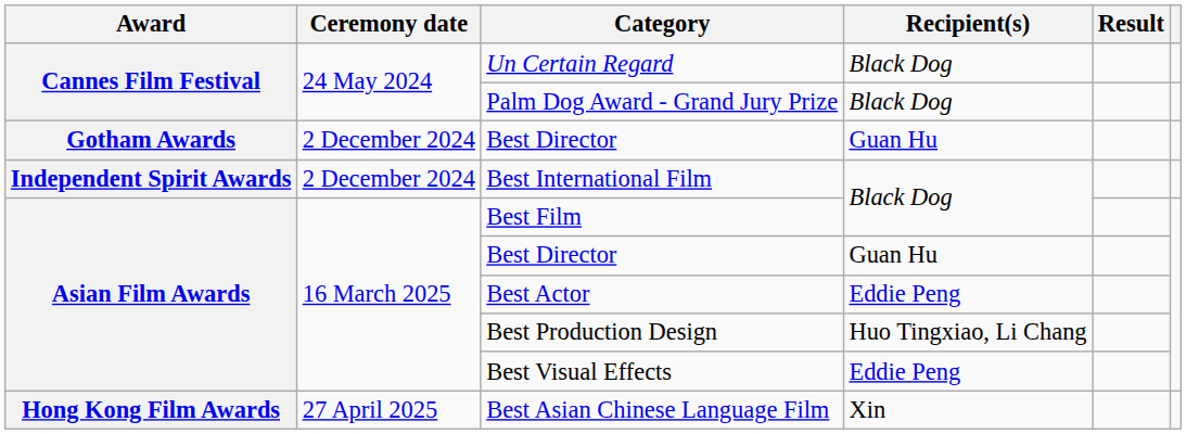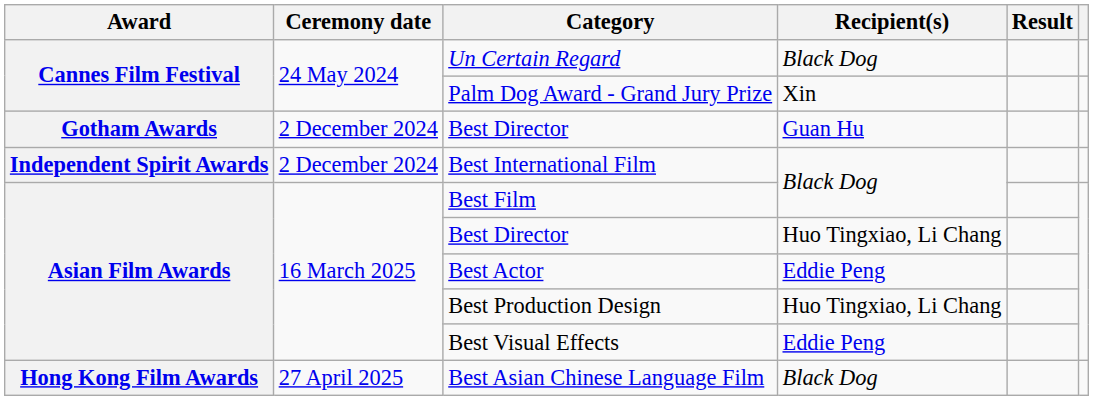 <table class="wikitable sortable plainrowheaders">
 <tr>
 <th scope="col">Award</th>
 <th scope="col">Ceremony date</th>
 <th scope="col">Category</th>
 <th scope="col">Recipient(s)</th>
 <th scope="col">Result</th>
 <th scope="col" class="unsortable"></th>
 </tr>
 <tr>
 <th scope="row" rowspan="2"><a href='#'>Cannes Film Festival</a></th>
 <td rowspan="2"><a href='#'>24 May 2024</a></td>
 <td><em><a href='#'>Un Certain Regard</a></em></td>
 <td><em>Black Dog</em></td>
 <td></td>
 <td align="center"></td>
 </tr>
 <tr>
 <td><a href='#'>Palm Dog Award - Grand Jury Prize</a></td>
-<td><em>Black Dog</em></td>
+<td>Xin</td>
 <td></td>
 <td align="center"></td>
 </tr>
 <tr>
 <th scope="row"><a href='#'>Gotham Awards</a></th>
 <td><a href='#'>2 December 2024</a></td>
 <td><a href='#'>Best Director</a></td>
 <td><a href='#'>Guan Hu</a></td>
 <td></td>
 <td align="center"></td>
 </tr>
 <tr>
 <th scope="row"><a href='#'>Independent Spirit Awards</a></th>
 <td><a href='#'>2 December 2024</a></td>
 <td><a href='#'>Best International Film</a></td>
 <td rowspan="2"><em>Black Dog</em></td>
 <td></td>
 <td align="center"></td>
 </tr>
 <tr>
 <th scope="row" rowspan="5"><a href='#'>Asian Film Awards</a></th>
 <td rowspan="5"><a href='#'>16 March 2025</a></td>
 <td><a href='#'>Best Film</a></td>
 <td></td>
 <td rowspan="5" align="center"></td>
 </tr>
 <tr>
 <td><a href='#'>Best Director</a></td>
-<td>Guan Hu</td>
+<td>Huo Tingxiao, Li Chang</td>
 <td></td>
 </tr>
 <tr>
 <td><a href='#'>Best Actor</a></td>
 <td><a href='#'>Eddie Peng</a></td>
 <td></td>
 </tr>
 <tr>
 <td>Best Production Design</td>
 <td>Huo Tingxiao, Li Chang</td>
 <td></td>
 </tr>
 <tr>
 <td>Best Visual Effects</td>
 <td><a href='#'>Eddie Peng</a></td>
 <td></td>
 </tr>
 <tr>
 <th scope="row"><a href='#'>Hong Kong Film Awards</a></th>
 <td rowspan="7"><a href='#'>27 April 2025</a></td>
 <td><a href='#'>Best Asian Chinese Language Film</a></td>
-<td>Xin</td>
+<td><em>Black Dog</em></td>
 <td></td>
 <td></td>
 </tr>
 </table>
